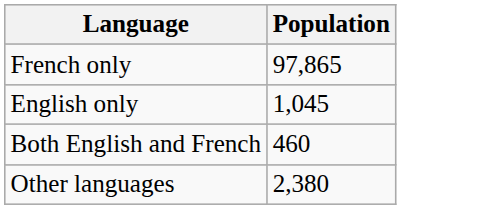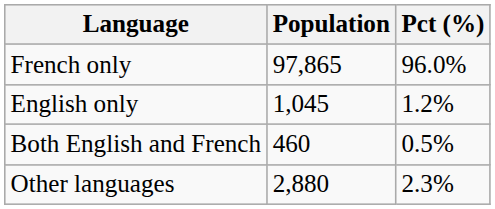 <table class="wikitable">
 <tr>
 <th>Language</th>
 <th>Population</th>
+<th>Pct (%)</th>
 </tr>
 <tr>
 <td>French only</td>
 <td>97,865</td>
+<td>96.0%</td>
 </tr>
 <tr>
 <td>English only</td>
 <td>1,045</td>
+<td>1.2%</td>
 </tr>
 <tr>
 <td>Both English and French</td>
 <td>460</td>
+<td>0.5%</td>
 </tr>
 <tr>
 <td>Other languages</td>
-<td>2,380</td>
+<td>2,880</td>
+<td>2.3%</td>
 </tr>
 </table>
